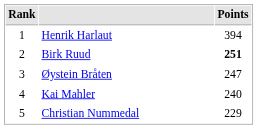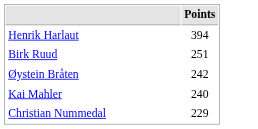 <table cellspacing="1" cellpadding="3" style="border:1px solid #aaa; font-size:86%;">
 <tr style="background:#e4e4e4;">
-<th style="border-bottom:1px solid #aaa; width:10px;">Rank</th>
 <th style="border-bottom:1px solid #aaa; width:200px;"></th>
 <th style="border-bottom:1px solid #aaa; width:20px;">Points</th>
 </tr>
 <tr>
-<td align=center>1</td>
 <td> <a href='#'>Henrik Harlaut</a></td>
 <td align=center>394</td>
 </tr>
 <tr>
-<td align=center>2</td>
 <td> <a href='#'>Birk Ruud</a></td>
-<td align=center><strong>251</strong></td>
+<td align=center>251</td>
 </tr>
 <tr>
-<td align=center>3</td>
 <td> <a href='#'>Øystein Bråten</a></td>
-<td align=center>247</td>
+<td align=center>242</td>
 </tr>
 <tr>
-<td align=center>4</td>
 <td> <a href='#'>Kai Mahler</a></td>
 <td align=center>240</td>
 </tr>
 <tr>
-<td align=center>5</td>
 <td> <a href='#'>Christian Nummedal</a></td>
 <td align=center>229</td>
 </tr>
 </table>
